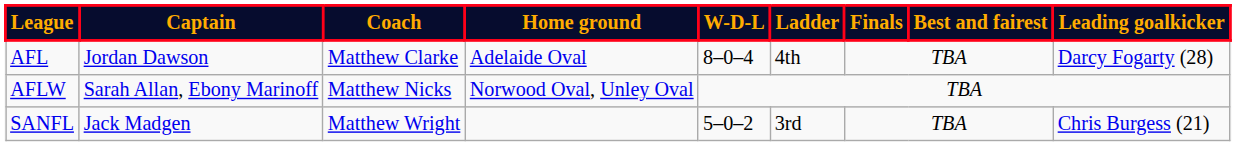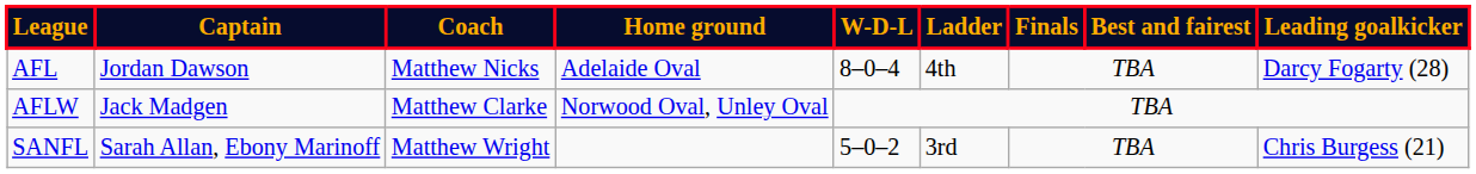 <table class="wikitable" style="font-size:90%;">
 <tr>
 <th style="background:#060C2E; color: #FFAC00; border: solid #FF0018 2px;">League</th>
 <th style="background:#060C2E; color: #FFAC00; border: solid #FF0018 2px;">Captain</th>
 <th style="background:#060C2E; color: #FFAC00; border: solid #FF0018 2px;">Coach</th>
 <th style="background:#060C2E; color: #FFAC00; border: solid #FF0018 2px;">Home ground</th>
 <th style="background:#060C2E; color: #FFAC00; border: solid #FF0018 2px;">W-D-L</th>
 <th style="background:#060C2E; color: #FFAC00; border: solid #FF0018 2px;">Ladder</th>
 <th style="background:#060C2E; color: #FFAC00; border: solid #FF0018 2px;">Finals</th>
 <th style="background:#060C2E; color: #FFAC00; border: solid #FF0018 2px;">Best and fairest</th>
 <th style="background:#060C2E; color: #FFAC00; border: solid #FF0018 2px;">Leading goalkicker</th>
 </tr>
 <tr>
 <td><a href='#'>AFL</a></td>
 <td><a href='#'>Jordan Dawson</a></td>
-<td><a href='#'>Matthew Clarke</a></td>
+<td><a href='#'>Matthew Nicks</a></td>
 <td><a href='#'>Adelaide Oval</a></td>
 <td>8–0–4</td>
 <td>4th</td>
 <td colspan="2"; align=center><em>TBA</em></td>
 <td><a href='#'>Darcy Fogarty</a> (28)</td>
 </tr>
 <tr>
 <td><a href='#'>AFLW</a></td>
-<td><a href='#'>Sarah Allan</a>, <a href='#'>Ebony Marinoff</a></td>
-<td><a href='#'>Matthew Nicks</a></td>
+<td><a href='#'>Jack Madgen</a></td>
+<td><a href='#'>Matthew Clarke</a></td>
 <td><a href='#'>Norwood Oval</a>, <a href='#'>Unley Oval</a></td>
 <td colspan="5"; align=center><em>TBA</em></td>
 </tr>
 <tr>
 <td><a href='#'>SANFL</a></td>
-<td><a href='#'>Jack Madgen</a></td>
+<td><a href='#'>Sarah Allan</a>, <a href='#'>Ebony Marinoff</a></td>
 <td><a href='#'>Matthew Wright</a></td>
 <td></td>
 <td>5–0–2</td>
 <td>3rd</td>
 <td colspan="2"; align=center><em>TBA</em></td>
 <td><a href='#'>Chris Burgess</a> (21)</td>
 </tr>
 </table>
